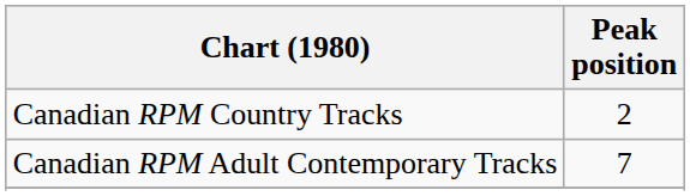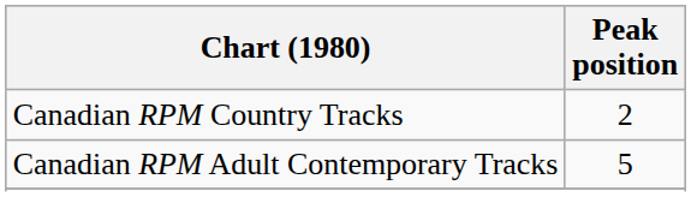 <table class="wikitable sortable">
 <tr>
 <th>Chart (1980)</th>
 <th>Peak<br>position</th>
 </tr>
 <tr>
 <td>Canadian <em>RPM</em> Country Tracks</td>
 <td align="center">2</td>
 </tr>
 <tr>
 <td>Canadian <em>RPM</em> Adult Contemporary Tracks</td>
-<td align="center">7</td>
+<td align="center">5</td>
 </tr>
 <tr>
 </tr>
 <tr>
 </tr>
 <tr>
 </tr>
 </table>
